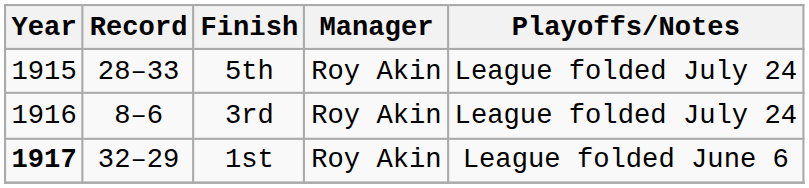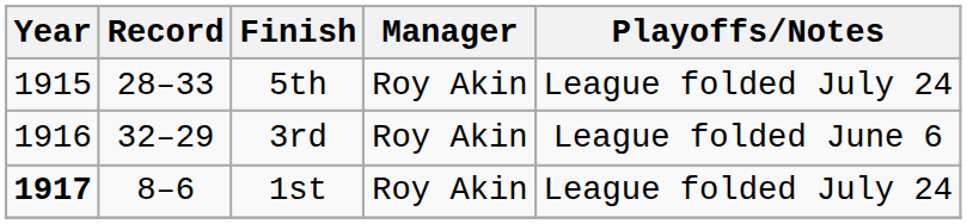 <table class="wikitable" style="text-align:center">
 <tr>
 <th>Year</th>
 <th>Record</th>
 <th>Finish</th>
 <th>Manager</th>
 <th>Playoffs/Notes</th>
 </tr>
 <tr>
 <td>1915</td>
 <td>28–33</td>
 <td>5th</td>
 <td>Roy Akin</td>
 <td>League folded July 24</td>
 </tr>
 <tr>
 <td>1916</td>
+<td>32–29</td>
+<td>3rd</td>
+<td>Roy Akin</td>
+<td>League folded June 6</td>
+</tr>
+<tr>
+<td><strong>1917</strong></td>
 <td>8–6</td>
-<td>3rd</td>
+<td>1st</td>
 <td>Roy Akin</td>
 <td>League folded July 24</td>
 </tr>
 <tr>
-<td><strong>1917</strong></td>
-<td>32–29</td>
-<td>1st</td>
-<td>Roy Akin</td>
-<td>League folded June 6</td>
-</tr>
-<tr>
 </tr>
 </table>
